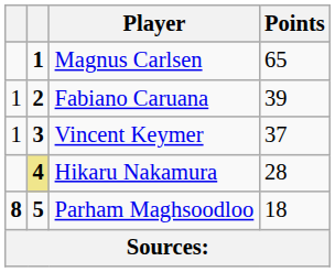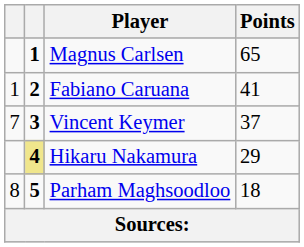 <table class="wikitable" style="font-size: 85%;">
 <tr>
 <th scope="col"></th>
 <th scope="col"></th>
 <th scope="col">Player</th>
 <th scope="col">Points</th>
 </tr>
 <tr>
 <td align="left"></td>
 <td align="center"><strong>1</strong></td>
 <td> <a href='#'>Magnus Carlsen</a></td>
 <td align="left">65</td>
 </tr>
 <tr>
 <td align="left"> 1</td>
 <td align="center"><strong>2</strong></td>
 <td> <a href='#'>Fabiano Caruana</a></td>
-<td align="left">39</td>
+<td align="left">41</td>
 </tr>
 <tr>
-<td align="left"> 1</td>
+<td align="left"> 7</td>
 <td align="center"><strong>3</strong></td>
 <td> <a href='#'>Vincent Keymer</a></td>
 <td align="left">37</td>
 </tr>
 <tr>
 <td align="left"></td>
 <td align="center" style="background: khaki;"><strong>4</strong></td>
 <td> <a href='#'>Hikaru Nakamura</a></td>
-<td align="left">28</td>
+<td align="left">29</td>
 </tr>
 <tr>
-<td align="left"><strong> 8</strong></td>
+<td align="left"> 8</td>
 <td align="center"><strong>5</strong></td>
 <td> <a href='#'>Parham Maghsoodloo</a></td>
 <td align="left">18</td>
 </tr>
 <tr>
 <th colspan=4>Sources:</th>
 </tr>
 </table>
